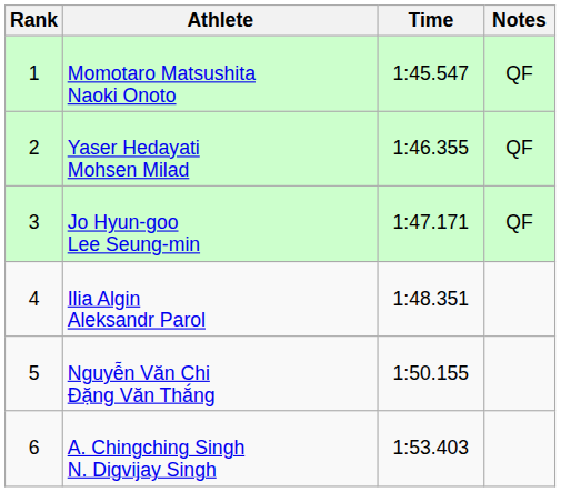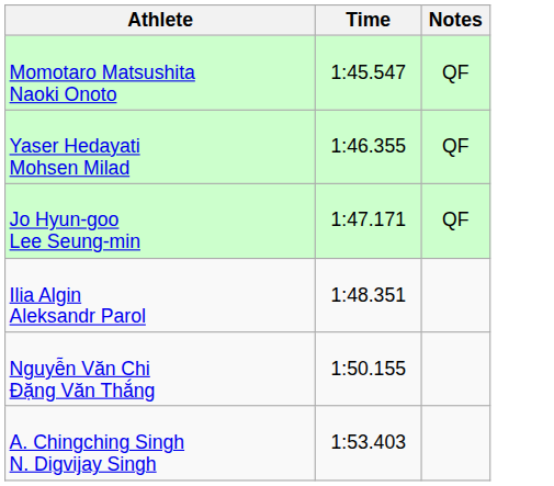 <table class=wikitable style="text-align:center">
 <tr>
-<th width=40>Rank</th>
 <th width=250>Athlete</th>
 <th width=80>Time</th>
 <th width=50>Notes</th>
 </tr>
 <tr bgcolor="ccffcc">
-<td>1</td>
 <td align=left><br><a href='#'>Momotaro Matsushita</a><br><a href='#'>Naoki Onoto</a></td>
 <td>1:45.547</td>
 <td>QF</td>
 </tr>
 <tr bgcolor="ccffcc">
-<td>2</td>
 <td align=left><br><a href='#'>Yaser Hedayati</a><br><a href='#'>Mohsen Milad</a></td>
 <td>1:46.355</td>
 <td>QF</td>
 </tr>
 <tr bgcolor="ccffcc">
-<td>3</td>
 <td align=left><br><a href='#'>Jo Hyun-goo</a><br><a href='#'>Lee Seung-min</a></td>
 <td>1:47.171</td>
 <td>QF</td>
 </tr>
 <tr>
-<td>4</td>
 <td align=left><br><a href='#'>Ilia Algin</a><br><a href='#'>Aleksandr Parol</a></td>
 <td>1:48.351</td>
 <td></td>
 </tr>
 <tr>
-<td>5</td>
 <td align=left><br><a href='#'>Nguyễn Văn Chi</a><br><a href='#'>Đặng Văn Thắng</a></td>
 <td>1:50.155</td>
 <td></td>
 </tr>
 <tr>
-<td>6</td>
 <td align=left><br><a href='#'>A. Chingching Singh</a><br><a href='#'>N. Digvijay Singh</a></td>
 <td>1:53.403</td>
 <td></td>
 </tr>
 </table>
